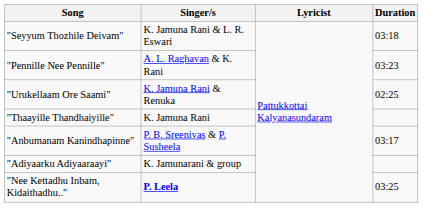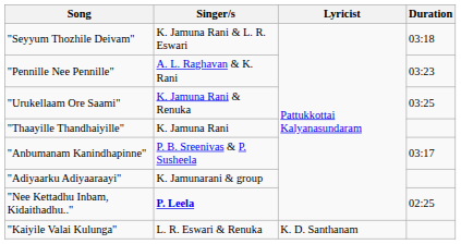 <table class="wikitable" style="font-size:95%;">
 <tr>
 <th>Song</th>
 <th>Singer/s</th>
 <th>Lyricist</th>
 <th>Duration</th>
 </tr>
 <tr>
 <td>"Seyyum Thozhile Deivam"</td>
 <td>K. Jamuna Rani & L. R. Eswari</td>
 <td rowspan="7"><a href='#'>Pattukkottai Kalyanasundaram</a></td>
 <td>03:18</td>
 </tr>
 <tr>
 <td>"Pennille Nee Pennille"</td>
 <td><a href='#'>A. L. Raghavan</a> & K. Rani</td>
 <td>03:23</td>
 </tr>
 <tr>
 <td>"Urukellaam Ore Saami"</td>
 <td><a href='#'>K. Jamuna Rani</a> & Renuka</td>
-<td>02:25</td>
+<td>03:25</td>
 </tr>
 <tr>
 <td>"Thaayille Thandhaiyille"</td>
 <td>K. Jamuna Rani</td>
 <td></td>
 </tr>
 <tr>
 <td>"Anbumanam Kanindhapinne"</td>
 <td><a href='#'>P. B. Sreenivas</a> & <a href='#'>P. Susheela</a></td>
 <td>03:17</td>
 </tr>
 <tr>
 <td>"Adiyaarku Adiyaaraayi"</td>
 <td>K. Jamunarani & group</td>
 <td></td>
 </tr>
 <tr>
 <td>"Nee Kettadhu Inbam, Kidaithadhu.."</td>
 <td><strong><a href='#'>P. Leela</a></strong></td>
-<td>03:25</td>
+<td>02:25</td>
+</tr>
+<tr>
+<td>"Kaiyile Valai Kulunga"</td>
+<td>L. R. Eswari & Renuka</td>
+<td>K. D. Santhanam</td>
+<td></td>
 </tr>
 </table>
